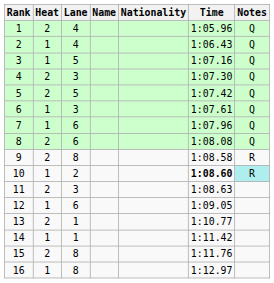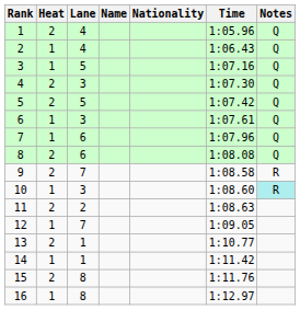 <table class="wikitable sortable" style="text-align:center">
 <tr>
 <th>Rank</th>
 <th>Heat</th>
 <th>Lane</th>
 <th>Name</th>
 <th>Nationality</th>
 <th>Time</th>
 <th>Notes</th>
 </tr>
 <tr bgcolor=ccffcc>
 <td>1</td>
 <td>2</td>
 <td>4</td>
 <td align=left></td>
 <td align=left></td>
 <td>1:05.96</td>
 <td>Q</td>
 </tr>
 <tr bgcolor=ccffcc>
 <td>2</td>
 <td>1</td>
 <td>4</td>
 <td align=left></td>
 <td align=left></td>
 <td>1:06.43</td>
 <td>Q</td>
 </tr>
 <tr bgcolor=ccffcc>
 <td>3</td>
 <td>1</td>
 <td>5</td>
 <td align=left></td>
 <td align=left></td>
 <td>1:07.16</td>
 <td>Q</td>
 </tr>
 <tr bgcolor=ccffcc>
 <td>4</td>
 <td>2</td>
 <td>3</td>
 <td align=left></td>
 <td align=left></td>
 <td>1:07.30</td>
 <td>Q</td>
 </tr>
 <tr bgcolor=ccffcc>
 <td>5</td>
 <td>2</td>
 <td>5</td>
 <td align=left></td>
 <td align=left></td>
 <td>1:07.42</td>
 <td>Q</td>
 </tr>
 <tr bgcolor=ccffcc>
 <td>6</td>
 <td>1</td>
 <td>3</td>
 <td align=left></td>
 <td align=left></td>
 <td>1:07.61</td>
 <td>Q</td>
 </tr>
 <tr bgcolor=ccffcc>
 <td>7</td>
 <td>1</td>
 <td>6</td>
 <td align=left></td>
 <td align=left></td>
 <td>1:07.96</td>
 <td>Q</td>
 </tr>
 <tr bgcolor=ccffcc>
 <td>8</td>
 <td>2</td>
 <td>6</td>
 <td align=left></td>
 <td align=left></td>
 <td>1:08.08</td>
 <td>Q</td>
 </tr>
 <tr>
 <td>9</td>
 <td>2</td>
-<td>8</td>
+<td>7</td>
 <td align=left></td>
 <td align=left></td>
 <td>1:08.58</td>
 <td>R</td>
 </tr>
 <tr>
 <td>10</td>
 <td>1</td>
-<td>2</td>
+<td>3</td>
 <td align=left></td>
 <td align=left></td>
-<td><strong>1:08.60</strong></td>
+<td>1:08.60</td>
 <td style="background: paleturquoise;">R</td>
 </tr>
 <tr>
 <td>11</td>
 <td>2</td>
-<td>3</td>
+<td>2</td>
 <td align=left></td>
 <td align=left></td>
 <td>1:08.63</td>
 <td></td>
 </tr>
 <tr>
 <td>12</td>
 <td>1</td>
-<td>6</td>
+<td>7</td>
 <td align=left></td>
 <td align=left></td>
 <td>1:09.05</td>
 <td></td>
 </tr>
 <tr>
 <td>13</td>
 <td>2</td>
 <td>1</td>
 <td align=left></td>
 <td align=left></td>
 <td>1:10.77</td>
 <td></td>
 </tr>
 <tr>
 <td>14</td>
 <td>1</td>
 <td>1</td>
 <td align=left></td>
 <td align=left></td>
 <td>1:11.42</td>
 <td></td>
 </tr>
 <tr>
 <td>15</td>
 <td>2</td>
 <td>8</td>
 <td align=left></td>
 <td align=left></td>
 <td>1:11.76</td>
 <td></td>
 </tr>
 <tr>
 <td>16</td>
 <td>1</td>
 <td>8</td>
 <td align=left></td>
 <td align=left></td>
 <td>1:12.97</td>
 <td></td>
 </tr>
 </table>
